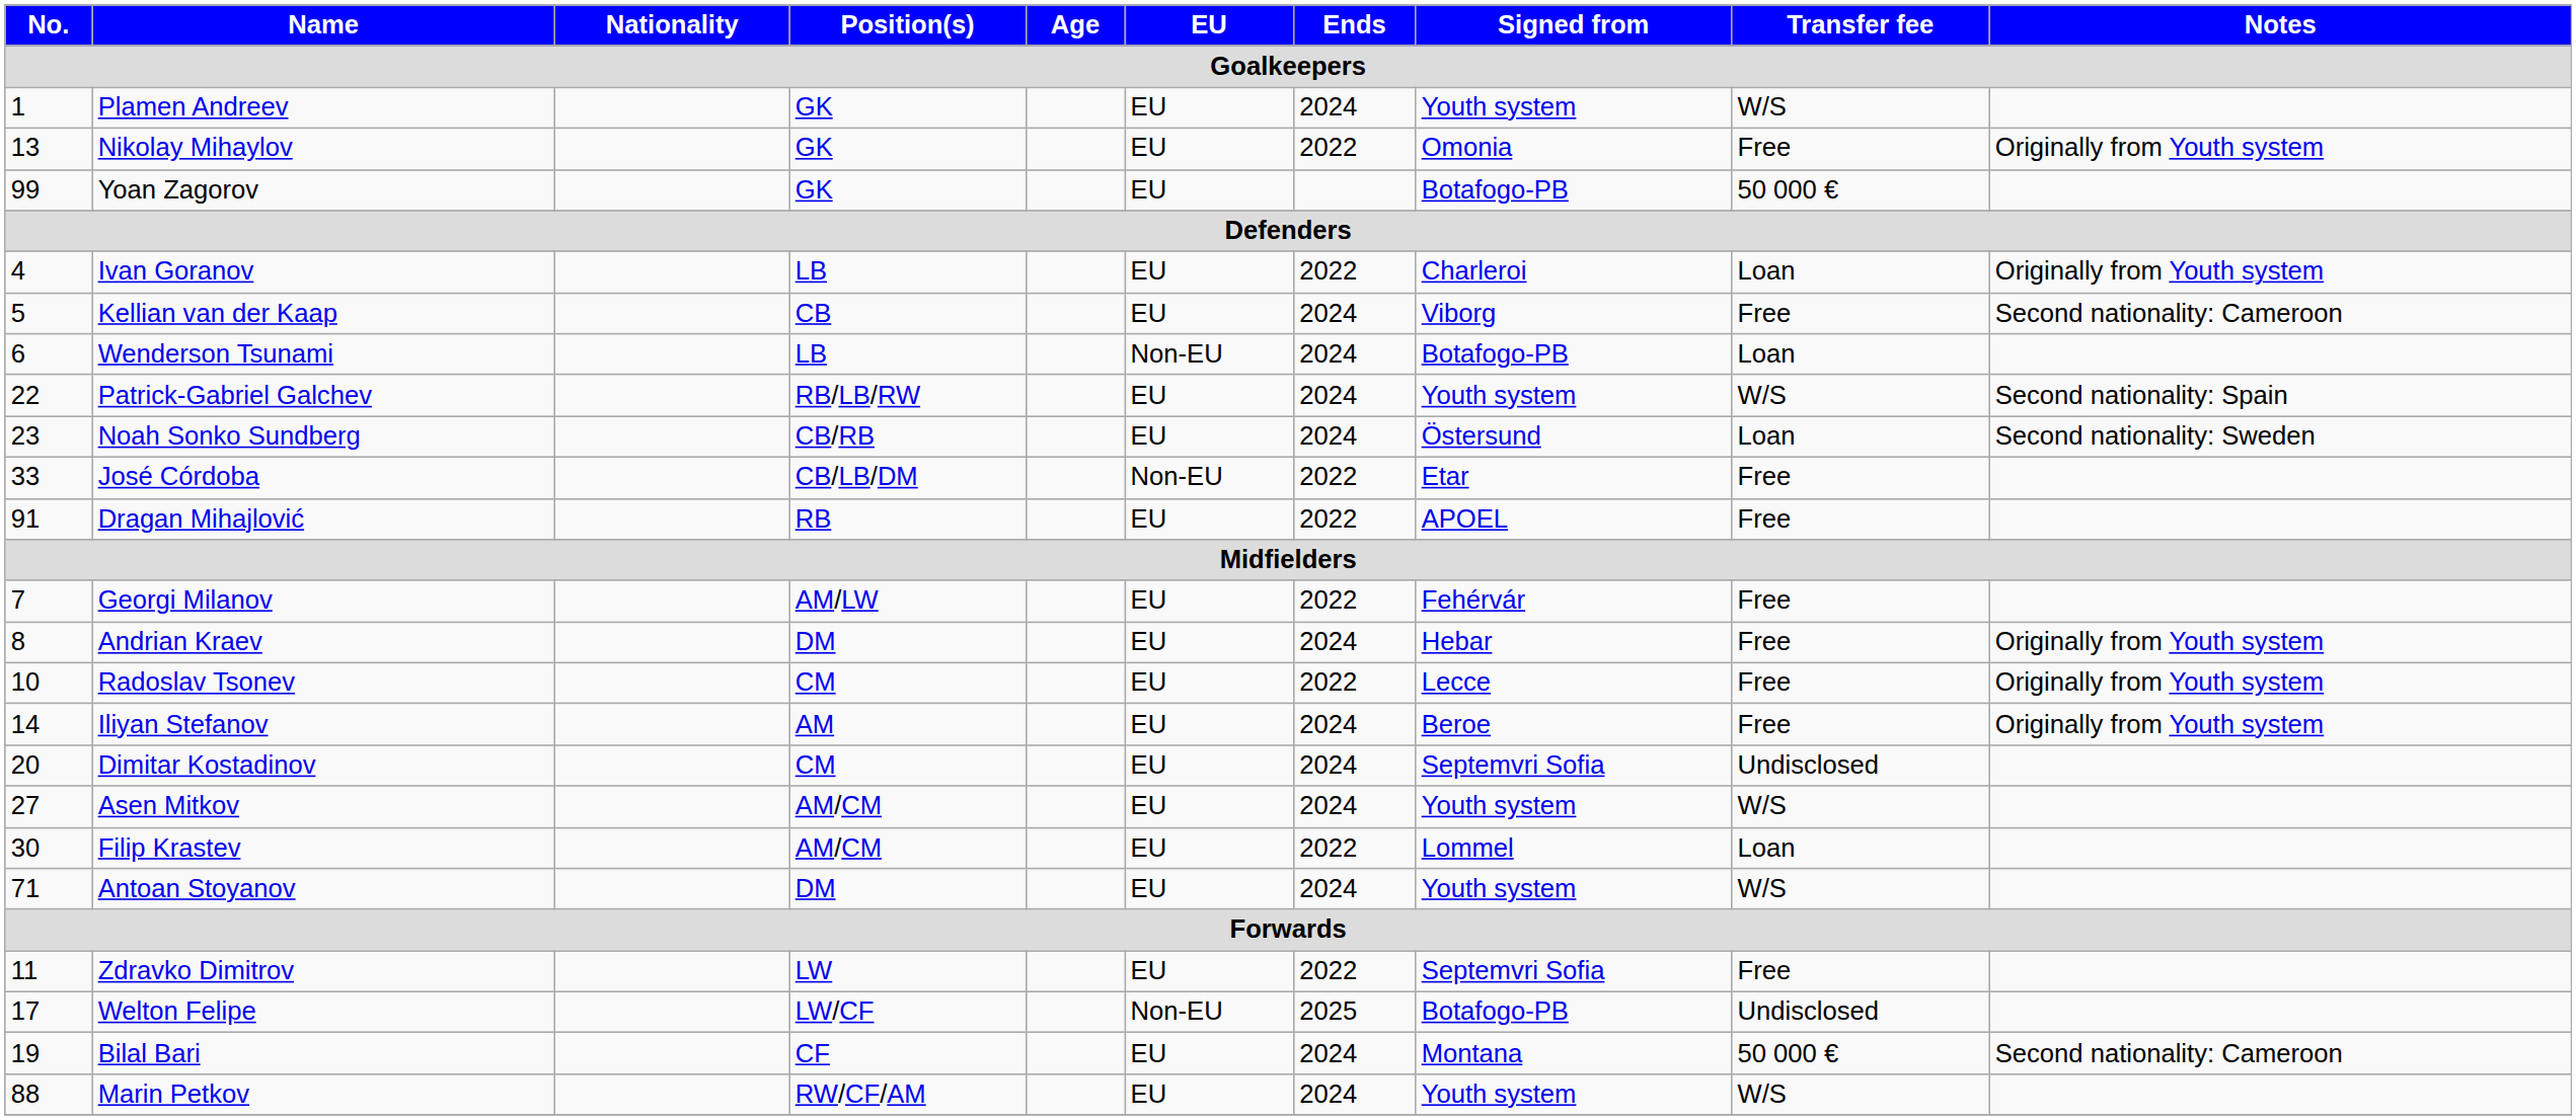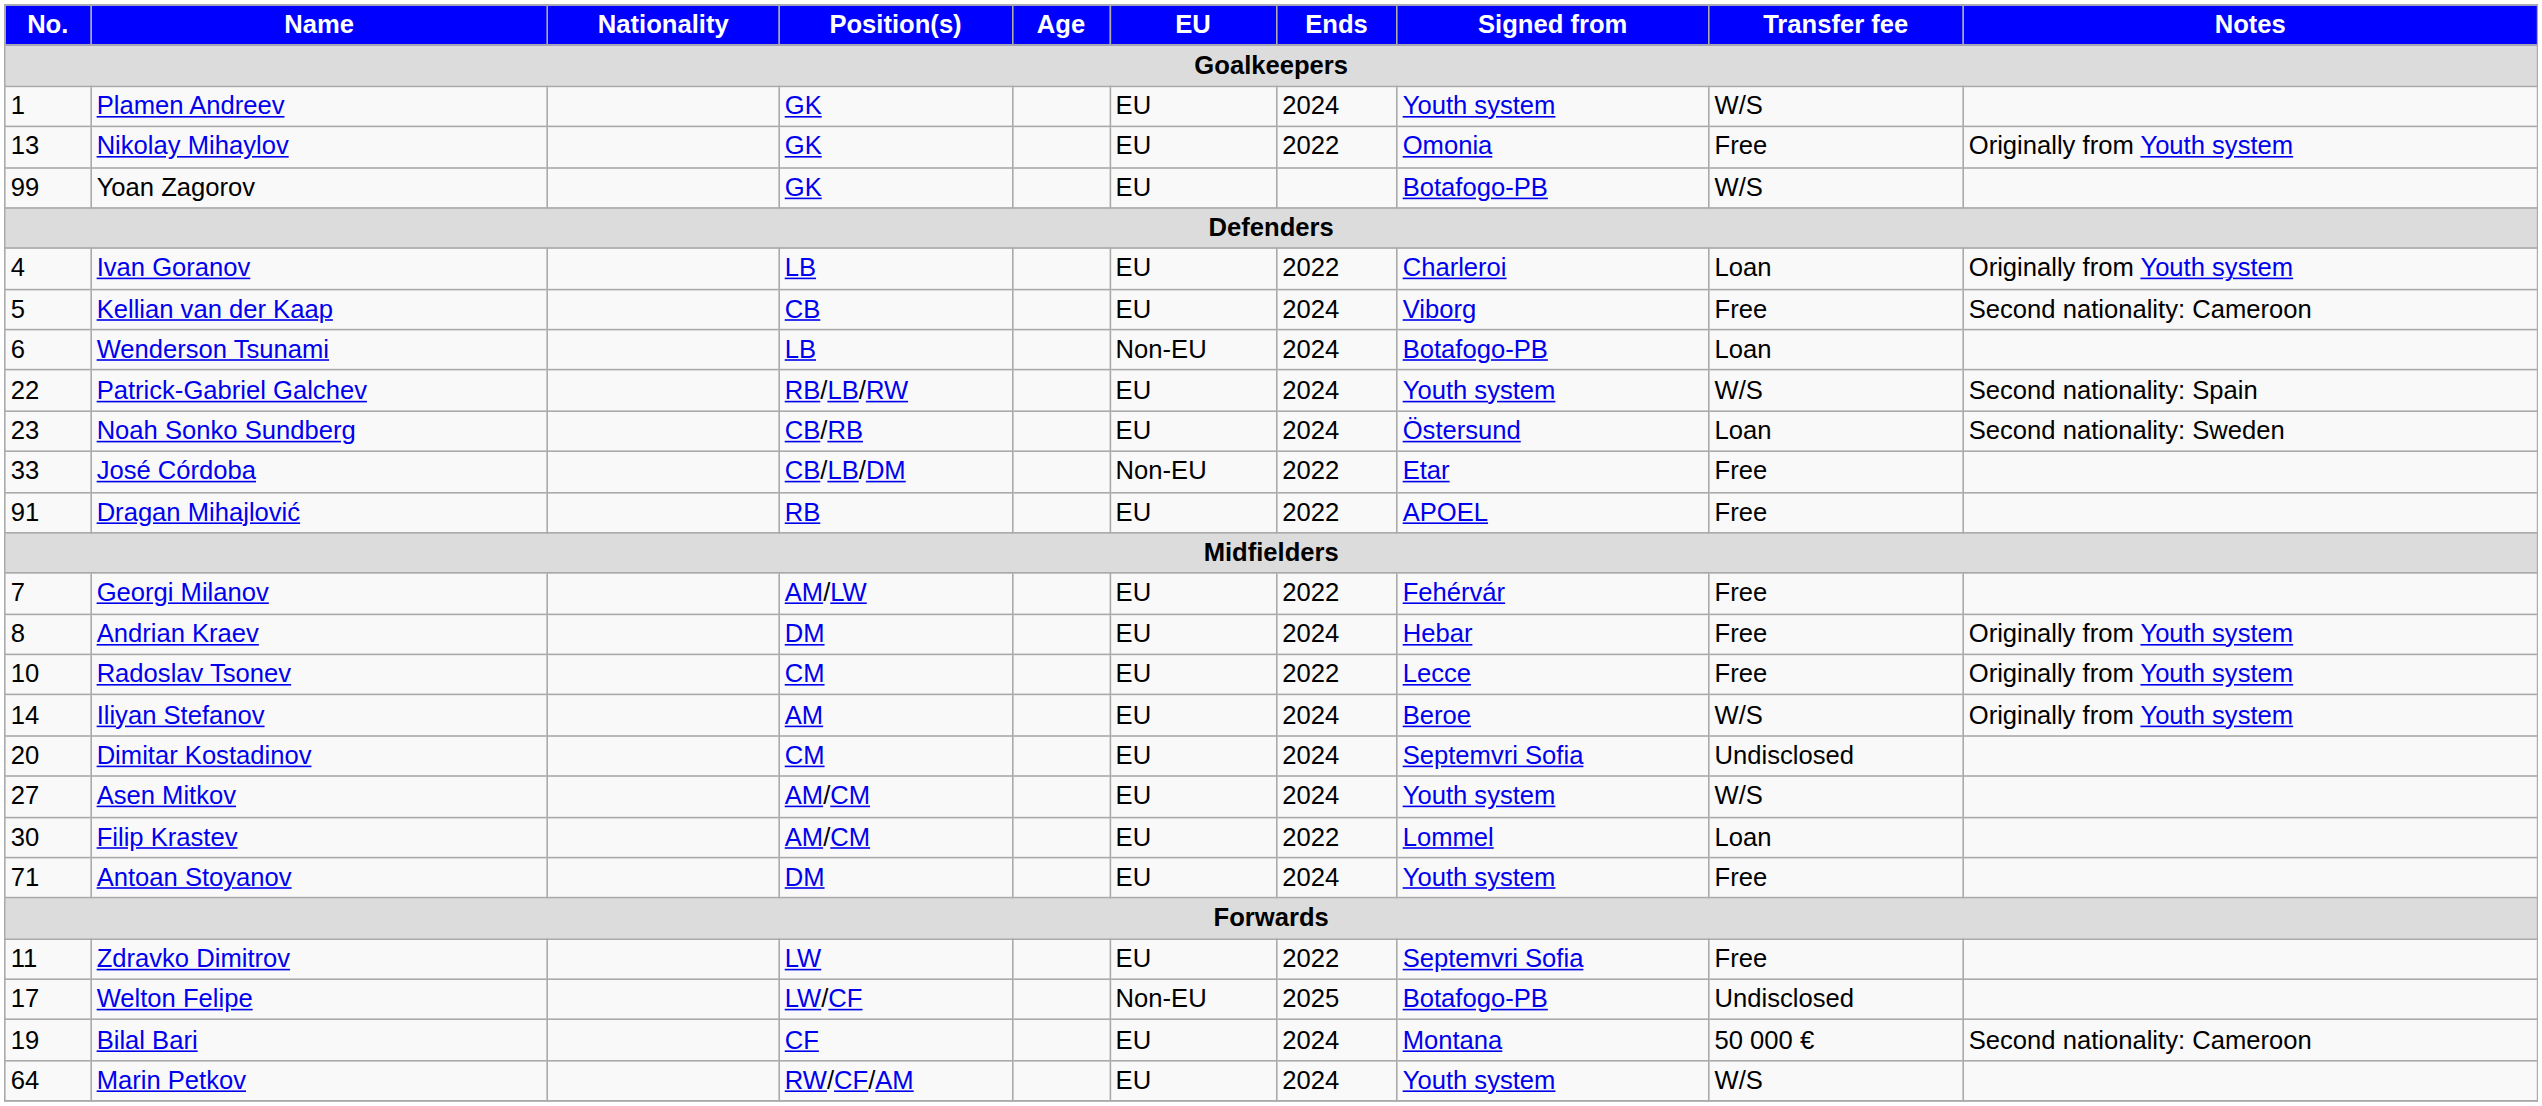 <table class="wikitable" style="text-align:left; font-size:100%; width:100%;">
 <tr>
 <th style="background:#00f; color:white; text-align:center;">No.</th>
 <th style="background:#00f; color:white; text-align:center;">Name</th>
 <th style="background:#00f; color:white; text-align:center;">Nationality</th>
 <th style="background:#00f; color:white; text-align:center;">Position(s)</th>
 <th style="background:#00f; color:white; text-align:center;">Age</th>
 <th style="background:#00f; color:white; text-align:center;">EU</th>
 <th style="background:#00f; color:white; text-align:center;">Ends</th>
 <th style="background:#00f; color:white; text-align:center;">Signed from</th>
 <th style="background:#00f; color:white; text-align:center;">Transfer fee</th>
 <th style="background:#00f; color:white; text-align:center;">Notes</th>
 </tr>
 <tr>
 <th colspan="11" style="background:#dcdcdc; text-align:center;">Goalkeepers</th>
 </tr>
 <tr>
 <td>1</td>
 <td><a href='#'>Plamen Andreev</a></td>
 <td></td>
 <td><a href='#'>GK</a></td>
 <td></td>
 <td>EU</td>
 <td>2024</td>
 <td><a href='#'>Youth system</a></td>
 <td>W/S</td>
 <td></td>
 </tr>
 <tr>
 <td>13</td>
 <td><a href='#'>Nikolay Mihaylov</a></td>
 <td></td>
 <td><a href='#'>GK</a></td>
 <td></td>
 <td>EU</td>
 <td>2022</td>
 <td> <a href='#'>Omonia</a></td>
 <td>Free</td>
 <td>Originally from <a href='#'>Youth system</a></td>
 </tr>
 <tr>
 <td>99</td>
 <td>Yoan Zagorov</td>
 <td></td>
 <td><a href='#'>GK</a></td>
 <td></td>
 <td>EU</td>
 <td></td>
 <td> <a href='#'>Botafogo-PB</a></td>
-<td>50 000 €</td>
+<td>W/S</td>
 <td></td>
 </tr>
 <tr>
 <th colspan="11" style="background:#dcdcdc; text-align:center;">Defenders</th>
 </tr>
 <tr>
 <td>4</td>
 <td><a href='#'>Ivan Goranov</a></td>
 <td></td>
 <td><a href='#'>LB</a></td>
 <td></td>
 <td>EU</td>
 <td>2022</td>
 <td> <a href='#'>Charleroi</a></td>
 <td>Loan</td>
 <td>Originally from <a href='#'>Youth system</a></td>
 </tr>
 <tr>
 <td>5</td>
 <td><a href='#'>Kellian van der Kaap</a></td>
 <td></td>
 <td><a href='#'>CB</a></td>
 <td></td>
 <td>EU</td>
 <td>2024</td>
 <td> <a href='#'>Viborg</a></td>
 <td>Free</td>
 <td>Second nationality: Cameroon</td>
 </tr>
 <tr>
 <td>6</td>
 <td><a href='#'>Wenderson Tsunami</a></td>
 <td></td>
 <td><a href='#'>LB</a></td>
 <td></td>
 <td>Non-EU</td>
 <td>2024</td>
 <td> <a href='#'>Botafogo-PB</a></td>
 <td>Loan</td>
 <td></td>
 </tr>
 <tr>
 <td>22</td>
 <td><a href='#'>Patrick-Gabriel Galchev</a></td>
 <td></td>
 <td><a href='#'>RB</a>/<a href='#'>LB</a>/<a href='#'>RW</a></td>
 <td></td>
 <td>EU</td>
 <td>2024</td>
 <td><a href='#'>Youth system</a></td>
 <td>W/S</td>
 <td>Second nationality: Spain</td>
 </tr>
 <tr>
 <td>23</td>
 <td><a href='#'>Noah Sonko Sundberg</a></td>
 <td></td>
 <td><a href='#'>CB</a>/<a href='#'>RB</a></td>
 <td></td>
 <td>EU</td>
 <td>2024</td>
 <td> <a href='#'>Östersund</a></td>
 <td>Loan</td>
 <td>Second nationality: Sweden</td>
 </tr>
 <tr>
 <td>33</td>
 <td><a href='#'>José Córdoba</a></td>
 <td></td>
 <td><a href='#'>CB</a>/<a href='#'>LB</a>/<a href='#'>DM</a></td>
 <td></td>
 <td>Non-EU</td>
 <td>2022</td>
 <td> <a href='#'>Etar</a></td>
 <td>Free</td>
 <td></td>
 </tr>
 <tr>
 <td>91</td>
 <td><a href='#'>Dragan Mihajlović</a></td>
 <td></td>
 <td><a href='#'>RB</a></td>
 <td></td>
 <td>EU</td>
 <td>2022</td>
 <td> <a href='#'>APOEL</a></td>
 <td>Free</td>
 <td></td>
 </tr>
 <tr>
 <th colspan="11" style="background:#dcdcdc; text-align:center;">Midfielders</th>
 </tr>
 <tr>
 <td>7</td>
 <td><a href='#'>Georgi Milanov</a></td>
 <td></td>
 <td><a href='#'>AM</a>/<a href='#'>LW</a></td>
 <td></td>
 <td>EU</td>
 <td>2022</td>
 <td> <a href='#'>Fehérvár</a></td>
 <td>Free</td>
 <td></td>
 </tr>
 <tr>
 <td>8</td>
 <td><a href='#'>Andrian Kraev</a></td>
 <td></td>
 <td><a href='#'>DM</a></td>
 <td></td>
 <td>EU</td>
 <td>2024</td>
 <td> <a href='#'>Hebar</a></td>
 <td>Free</td>
 <td>Originally from <a href='#'>Youth system</a></td>
 </tr>
 <tr>
 <td>10</td>
 <td><a href='#'>Radoslav Tsonev</a></td>
 <td></td>
 <td><a href='#'>CM</a></td>
 <td></td>
 <td>EU</td>
 <td>2022</td>
 <td> <a href='#'>Lecce</a></td>
 <td>Free</td>
 <td>Originally from <a href='#'>Youth system</a></td>
 </tr>
 <tr>
 <td>14</td>
 <td><a href='#'>Iliyan Stefanov</a></td>
 <td></td>
 <td><a href='#'>AM</a></td>
 <td></td>
 <td>EU</td>
 <td>2024</td>
 <td> <a href='#'>Beroe</a></td>
-<td>Free</td>
+<td>W/S</td>
 <td>Originally from <a href='#'>Youth system</a></td>
 </tr>
 <tr>
 <td>20</td>
 <td><a href='#'>Dimitar Kostadinov</a></td>
 <td></td>
 <td><a href='#'>CM</a></td>
 <td></td>
 <td>EU</td>
 <td>2024</td>
 <td> <a href='#'>Septemvri Sofia</a></td>
 <td>Undisclosed</td>
 <td></td>
 </tr>
 <tr>
 <td>27</td>
 <td><a href='#'>Asen Mitkov</a></td>
 <td></td>
 <td><a href='#'>AM</a>/<a href='#'>CM</a></td>
 <td></td>
 <td>EU</td>
 <td>2024</td>
 <td><a href='#'>Youth system</a></td>
 <td>W/S</td>
 <td></td>
 </tr>
 <tr>
 <td>30</td>
 <td><a href='#'>Filip Krastev</a></td>
 <td></td>
 <td><a href='#'>AM</a>/<a href='#'>CM</a></td>
 <td></td>
 <td>EU</td>
 <td>2022</td>
 <td> <a href='#'>Lommel</a></td>
 <td>Loan</td>
 <td></td>
 </tr>
 <tr>
 <td>71</td>
 <td><a href='#'>Antoan Stoyanov</a></td>
 <td></td>
 <td><a href='#'>DM</a></td>
 <td></td>
 <td>EU</td>
 <td>2024</td>
 <td><a href='#'>Youth system</a></td>
-<td>W/S</td>
+<td>Free</td>
 <td></td>
 </tr>
 <tr>
 <th colspan="11" style="background:#dcdcdc; text-align:center;">Forwards</th>
 </tr>
 <tr>
 <td>11</td>
 <td><a href='#'>Zdravko Dimitrov</a></td>
 <td></td>
 <td><a href='#'>LW</a></td>
 <td></td>
 <td>EU</td>
 <td>2022</td>
 <td> <a href='#'>Septemvri Sofia</a></td>
 <td>Free</td>
 <td></td>
 </tr>
 <tr>
 <td>17</td>
 <td><a href='#'>Welton Felipe</a></td>
 <td></td>
 <td><a href='#'>LW</a>/<a href='#'>CF</a></td>
 <td></td>
 <td>Non-EU</td>
 <td>2025</td>
 <td> <a href='#'>Botafogo-PB</a></td>
 <td>Undisclosed</td>
 <td></td>
 </tr>
 <tr>
 <td>19</td>
 <td><a href='#'>Bilal Bari</a></td>
 <td></td>
 <td><a href='#'>CF</a></td>
 <td></td>
 <td>EU</td>
 <td>2024</td>
 <td> <a href='#'>Montana</a></td>
 <td>50 000 €</td>
 <td>Second nationality: Cameroon</td>
 </tr>
 <tr>
-<td>88</td>
+<td>64</td>
 <td><a href='#'>Marin Petkov</a></td>
 <td></td>
 <td><a href='#'>RW</a>/<a href='#'>CF</a>/<a href='#'>AM</a></td>
 <td></td>
 <td>EU</td>
 <td>2024</td>
 <td><a href='#'>Youth system</a></td>
 <td>W/S</td>
 <td></td>
 </tr>
 <tr>
 </tr>
 </table>
